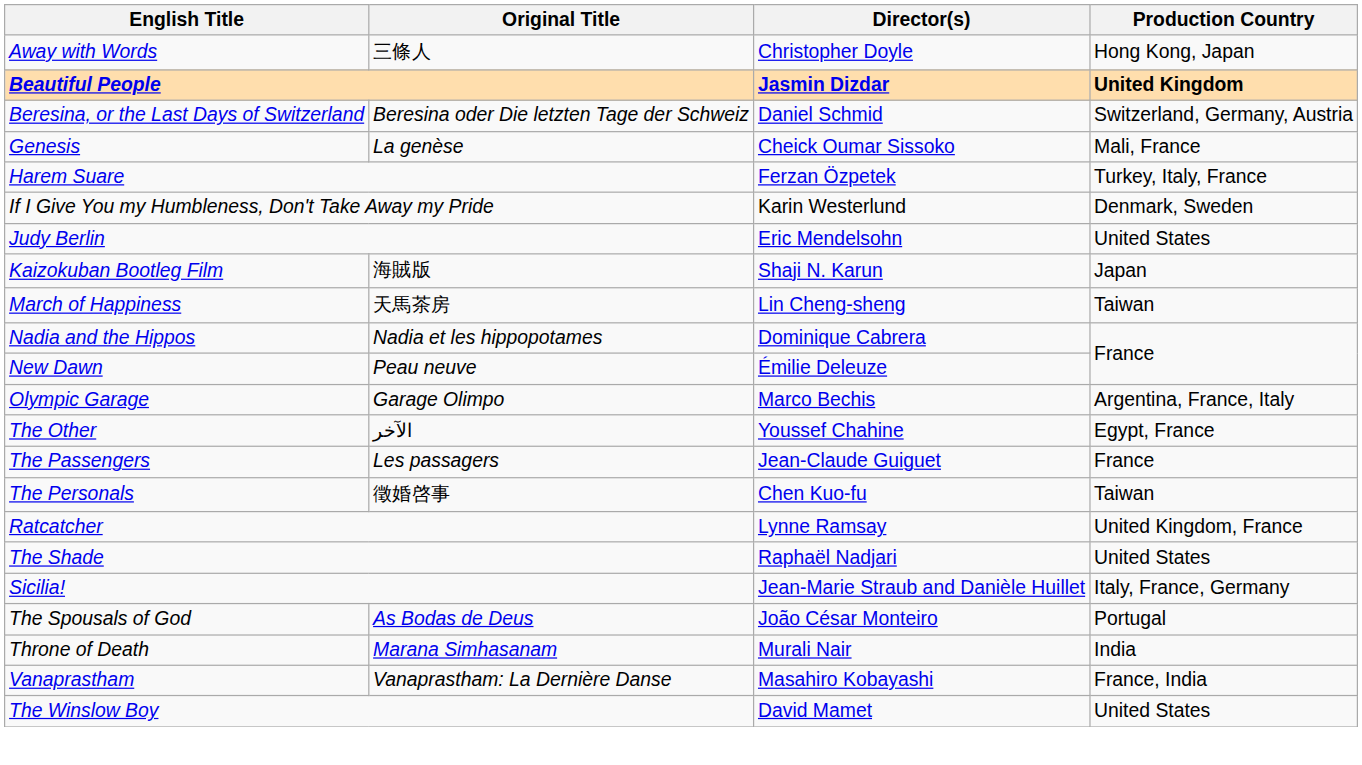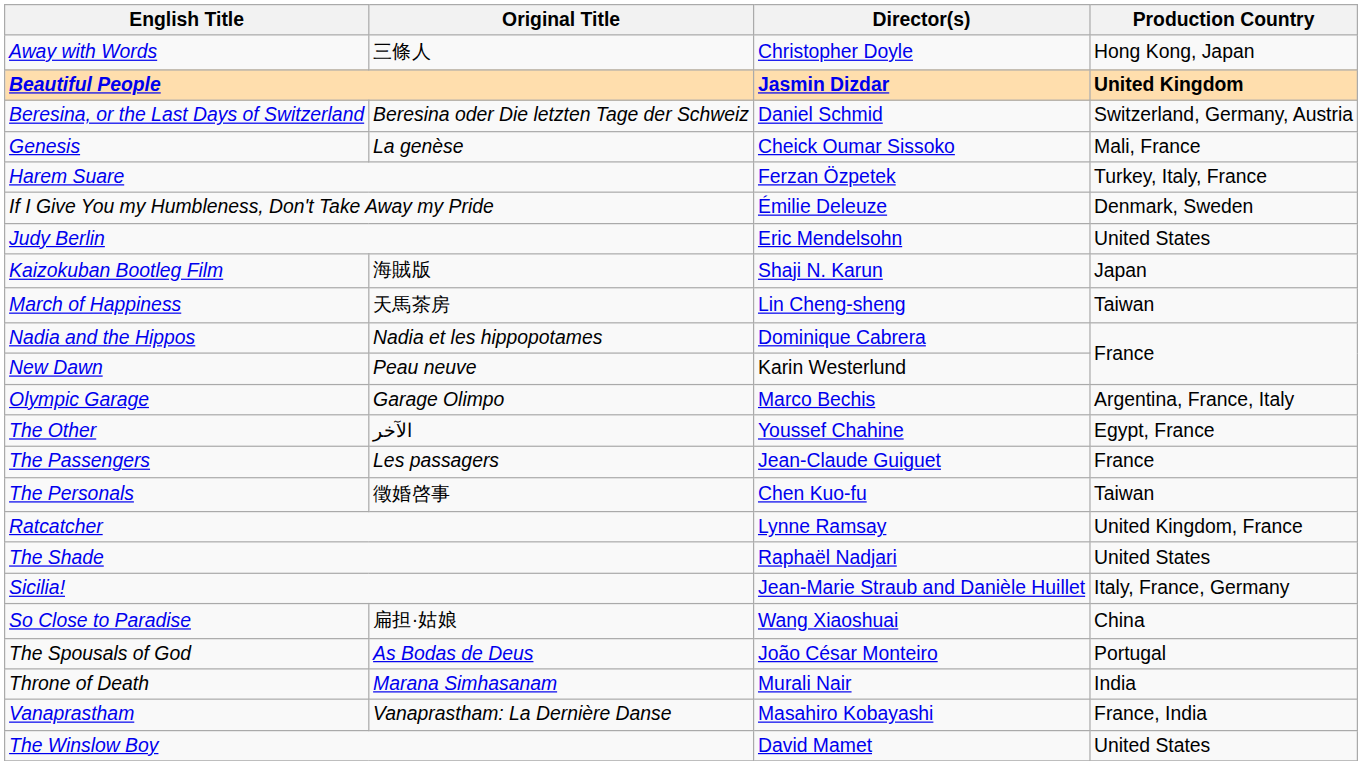 <table class="wikitable">
 <tr>
 <th>English Title</th>
 <th>Original Title</th>
 <th>Director(s)</th>
 <th>Production Country</th>
 </tr>
 <tr>
 <td><em><a href='#'>Away with Words</a></em></td>
 <td>三條人</td>
 <td><a href='#'>Christopher Doyle</a></td>
 <td>Hong Kong, Japan</td>
 </tr>
 <tr style="background:#FFDEAD;">
 <td colspan="2"><em><a href='#'><strong>Beautiful People</strong></a></em></td>
 <td><strong><a href='#'>Jasmin Dizdar</a></strong></td>
 <td><strong>United Kingdom</strong></td>
 </tr>
 <tr>
 <td><em><a href='#'>Beresina, or the Last Days of Switzerland</a></em></td>
 <td><em>Beresina oder Die letzten Tage der Schweiz</em></td>
 <td><a href='#'>Daniel Schmid</a></td>
 <td>Switzerland, Germany, Austria</td>
 </tr>
 <tr>
 <td><em><a href='#'>Genesis</a></em></td>
 <td><em>La genèse</em></td>
 <td><a href='#'>Cheick Oumar Sissoko</a></td>
 <td>Mali, France</td>
 </tr>
 <tr>
 <td colspan="2"><em><a href='#'>Harem Suare</a></em></td>
 <td><a href='#'>Ferzan Özpetek</a></td>
 <td>Turkey, Italy, France</td>
 </tr>
 <tr>
 <td colspan="2"><em>If I Give You my Humbleness, Don't Take Away my Pride</em></td>
-<td>Karin Westerlund</td>
+<td><a href='#'>Émilie Deleuze</a></td>
 <td>Denmark, Sweden</td>
 </tr>
 <tr>
 <td colspan="2"><em><a href='#'>Judy Berlin</a></em></td>
 <td><a href='#'>Eric Mendelsohn</a></td>
 <td>United States</td>
 </tr>
 <tr>
 <td><em><a href='#'>Kaizokuban Bootleg Film</a></em></td>
 <td>海賊版</td>
 <td><a href='#'>Shaji N. Karun</a></td>
 <td>Japan</td>
 </tr>
 <tr>
 <td><em><a href='#'>March of Happiness</a></em></td>
 <td>天馬茶房</td>
 <td><a href='#'>Lin Cheng-sheng</a></td>
 <td>Taiwan</td>
 </tr>
 <tr>
 <td><em><a href='#'>Nadia and the Hippos</a></em></td>
 <td><em>Nadia et les hippopotames</em></td>
 <td><a href='#'>Dominique Cabrera</a></td>
 <td rowspan="2">France</td>
 </tr>
 <tr>
 <td><em><a href='#'>New Dawn</a></em></td>
 <td><em>Peau neuve</em></td>
-<td><a href='#'>Émilie Deleuze</a></td>
+<td>Karin Westerlund</td>
 </tr>
 <tr>
 <td><em><a href='#'>Olympic Garage</a></em></td>
 <td><em>Garage Olimpo</em></td>
 <td><a href='#'>Marco Bechis</a></td>
 <td>Argentina, France, Italy</td>
 </tr>
 <tr>
 <td><em><a href='#'>The Other</a></em></td>
 <td>الآخر</td>
 <td><a href='#'>Youssef Chahine</a></td>
 <td>Egypt, France</td>
 </tr>
 <tr>
 <td><em><a href='#'>The Passengers</a></em></td>
 <td><em>Les passagers</em></td>
 <td><a href='#'>Jean-Claude Guiguet</a></td>
 <td>France</td>
 </tr>
 <tr>
 <td><em><a href='#'>The Personals</a></em></td>
 <td>徵婚啓事</td>
 <td><a href='#'>Chen Kuo-fu</a></td>
 <td>Taiwan</td>
 </tr>
 <tr>
 <td colspan="2"><em><a href='#'>Ratcatcher</a></em></td>
 <td><a href='#'>Lynne Ramsay</a></td>
 <td>United Kingdom, France</td>
 </tr>
 <tr>
 <td colspan="2"><a href='#'><em>The Shade</em></a></td>
 <td><a href='#'>Raphaël Nadjari</a></td>
 <td>United States</td>
 </tr>
 <tr>
 <td colspan="2"><em><a href='#'>Sicilia!</a></em></td>
 <td><a href='#'>Jean-Marie Straub and Danièle Huillet</a></td>
 <td>Italy, France, Germany</td>
 </tr>
 <tr>
+<td><em><a href='#'>So Close to Paradise</a></em></td>
+<td>扁担·姑娘</td>
+<td><a href='#'>Wang Xiaoshuai</a></td>
+<td>China</td>
+</tr>
+<tr>
 <td><em>The Spousals of God</em></td>
 <td><em><a href='#'>As Bodas de Deus</a></em></td>
 <td><a href='#'>João César Monteiro</a></td>
 <td>Portugal</td>
 </tr>
 <tr>
 <td><em>Throne of Death</em></td>
 <td><em><a href='#'>Marana Simhasanam</a></em></td>
 <td><a href='#'>Murali Nair</a></td>
 <td>India</td>
 </tr>
 <tr>
 <td><em><a href='#'>Vanaprastham</a></em></td>
 <td><em>Vanaprastham: La Dernière Danse</em></td>
 <td><a href='#'>Masahiro Kobayashi</a></td>
 <td>France, India</td>
 </tr>
 <tr>
 <td colspan="2"><em><a href='#'>The Winslow Boy</a></em></td>
 <td><a href='#'>David Mamet</a></td>
 <td>United States</td>
 </tr>
 </table>
